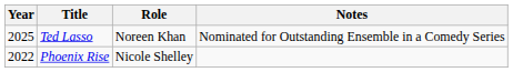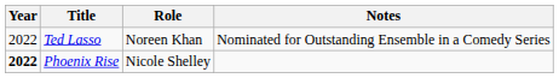 <table class="wikitable">
 <tr>
 <th>Year</th>
 <th>Title</th>
 <th>Role</th>
 <th>Notes</th>
 </tr>
 <tr>
-<td>2025</td>
+<td>2022</td>
 <td><em><a href='#'>Ted Lasso</a></em></td>
 <td>Noreen Khan</td>
 <td>Nominated for Outstanding Ensemble in a Comedy Series</td>
 </tr>
 <tr>
-<td>2022</td>
+<td><strong>2022</strong></td>
 <td><em><a href='#'>Phoenix Rise</a></em></td>
 <td>Nicole Shelley</td>
 <td></td>
 </tr>
 </table>
